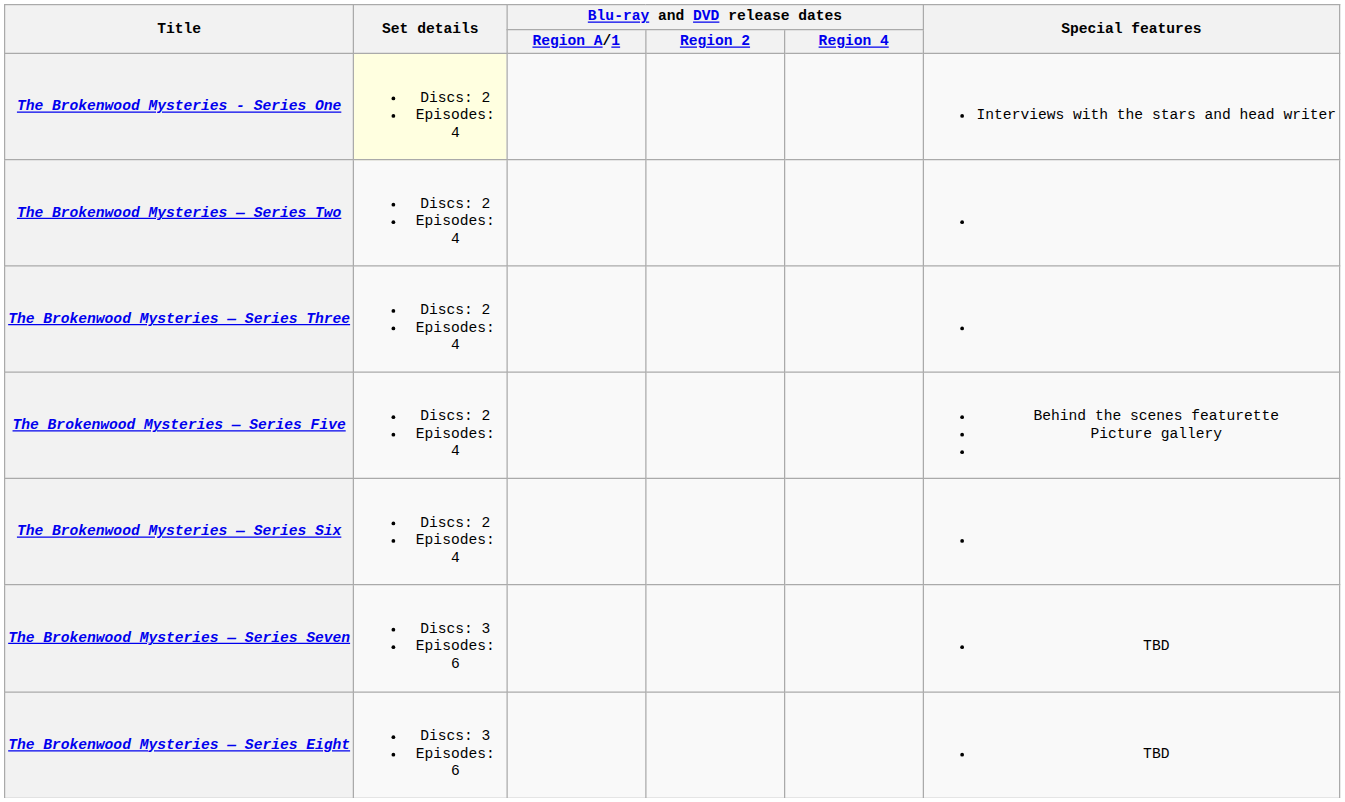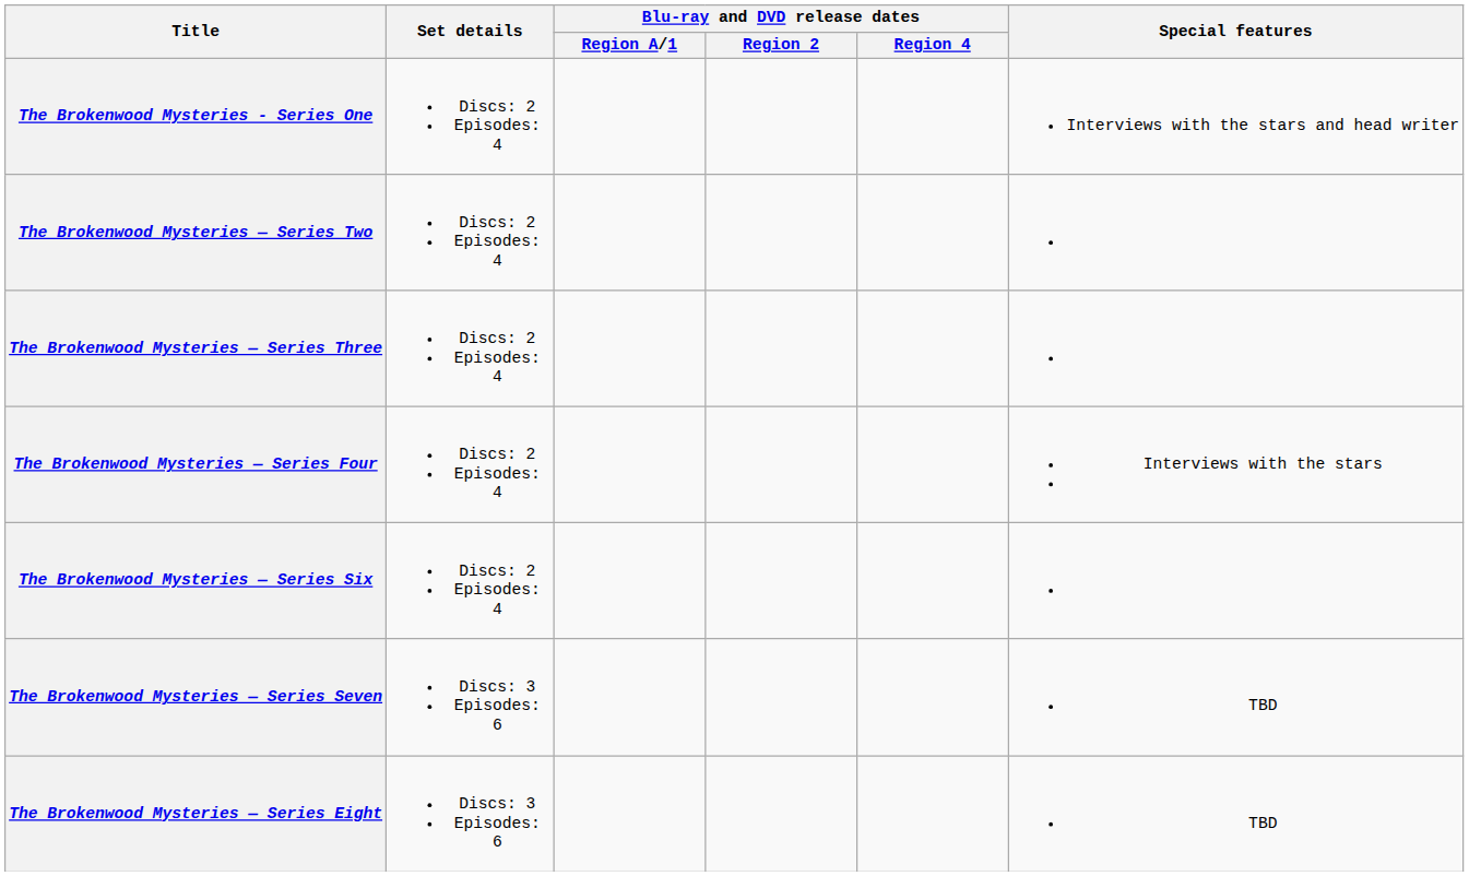 <table class="wikitable plainrowheaders" style="font-size:90%; text-align: center">
 <tr>
 <th scope="col" rowspan="2">Title</th>
 <th scope="col" rowspan="2" style="width: 10em;">Set details</th>
 <th scope="col" colspan="3"><a href='#'>Blu-ray</a> and <a href='#'>DVD</a> release dates</th>
 <th scope="col" rowspan="2">Special features</th>
 </tr>
 <tr>
 <th scope="col" style="width: 9em; font-size: 100%;"><a href='#'>Region A</a>/<a href='#'>1</a></th>
 <th scope="col" style="width: 9em; font-size: 100%;"><a href='#'>Region 2</a></th>
 <th scope="col" style="width: 9em; font-size: 100%;"><a href='#'>Region 4</a></th>
 </tr>
 <tr>
 <th scope="row" style="text-align:center"><em><a href='#'>The Brokenwood Mysteries - Series One</a></em></th>
-<td style="background: lightyellow;"><br><ul><li>Discs: 2</li><li>Episodes: 4</li></ul></td>
+<td><br><ul><li>Discs: 2</li><li>Episodes: 4</li></ul></td>
 <td></td>
 <td></td>
 <td></td>
 <td><br><ul><li>Interviews with the stars and head writer</li></ul></td>
 </tr>
 <tr>
 <th scope="row" style="text-align:center"><em><a href='#'>The Brokenwood Mysteries — Series Two</a></em></th>
 <td><br><ul><li>Discs: 2</li><li>Episodes: 4</li></ul></td>
 <td></td>
 <td></td>
 <td></td>
 <td><br><ul><li></li></ul></td>
 </tr>
 <tr>
 <th scope="row" style="text-align:center"><em><a href='#'>The Brokenwood Mysteries — Series Three</a></em></th>
 <td><br><ul><li>Discs: 2</li><li>Episodes: 4</li></ul></td>
 <td></td>
 <td></td>
 <td></td>
 <td><br><ul><li></li></ul></td>
 </tr>
 <tr>
-<th scope="row" style="text-align:center;"><em><a href='#'>The Brokenwood Mysteries — Series Five</a></em></th>
+<th scope="row" style="text-align:center;"><em><a href='#'>The Brokenwood Mysteries — Series Four</a></em></th>
 <td><br><ul><li>Discs: 2</li><li>Episodes: 4</li></ul></td>
 <td></td>
 <td></td>
 <td></td>
-<td><br><ul><li>Behind the scenes featurette</li><li>Picture gallery</li><li></li></ul></td>
+<td><br><ul><li>Interviews with the stars</li><li></li></ul></td>
 </tr>
 <tr>
 <th scope="row" style="text-align:center"><em><a href='#'>The Brokenwood Mysteries — Series Six</a></em></th>
 <td><br><ul><li>Discs: 2</li><li>Episodes: 4</li></ul></td>
 <td></td>
 <td></td>
 <td></td>
 <td><br><ul><li></li></ul></td>
 </tr>
 <tr>
 <th scope="row" style="text-align:center;"><em><a href='#'>The Brokenwood Mysteries — Series Seven</a></em></th>
 <td><br><ul><li>Discs: 3</li><li>Episodes: 6</li></ul></td>
 <td></td>
 <td></td>
 <td></td>
 <td><br><ul><li>TBD</li></ul></td>
 </tr>
 <tr>
 <th scope="row" style="text-align:center;"><em><a href='#'>The Brokenwood Mysteries — Series Eight</a></em></th>
 <td><br><ul><li>Discs: 3</li><li>Episodes: 6</li></ul></td>
 <td></td>
 <td></td>
 <td></td>
 <td><br><ul><li>TBD</li></ul></td>
 </tr>
 </table>
